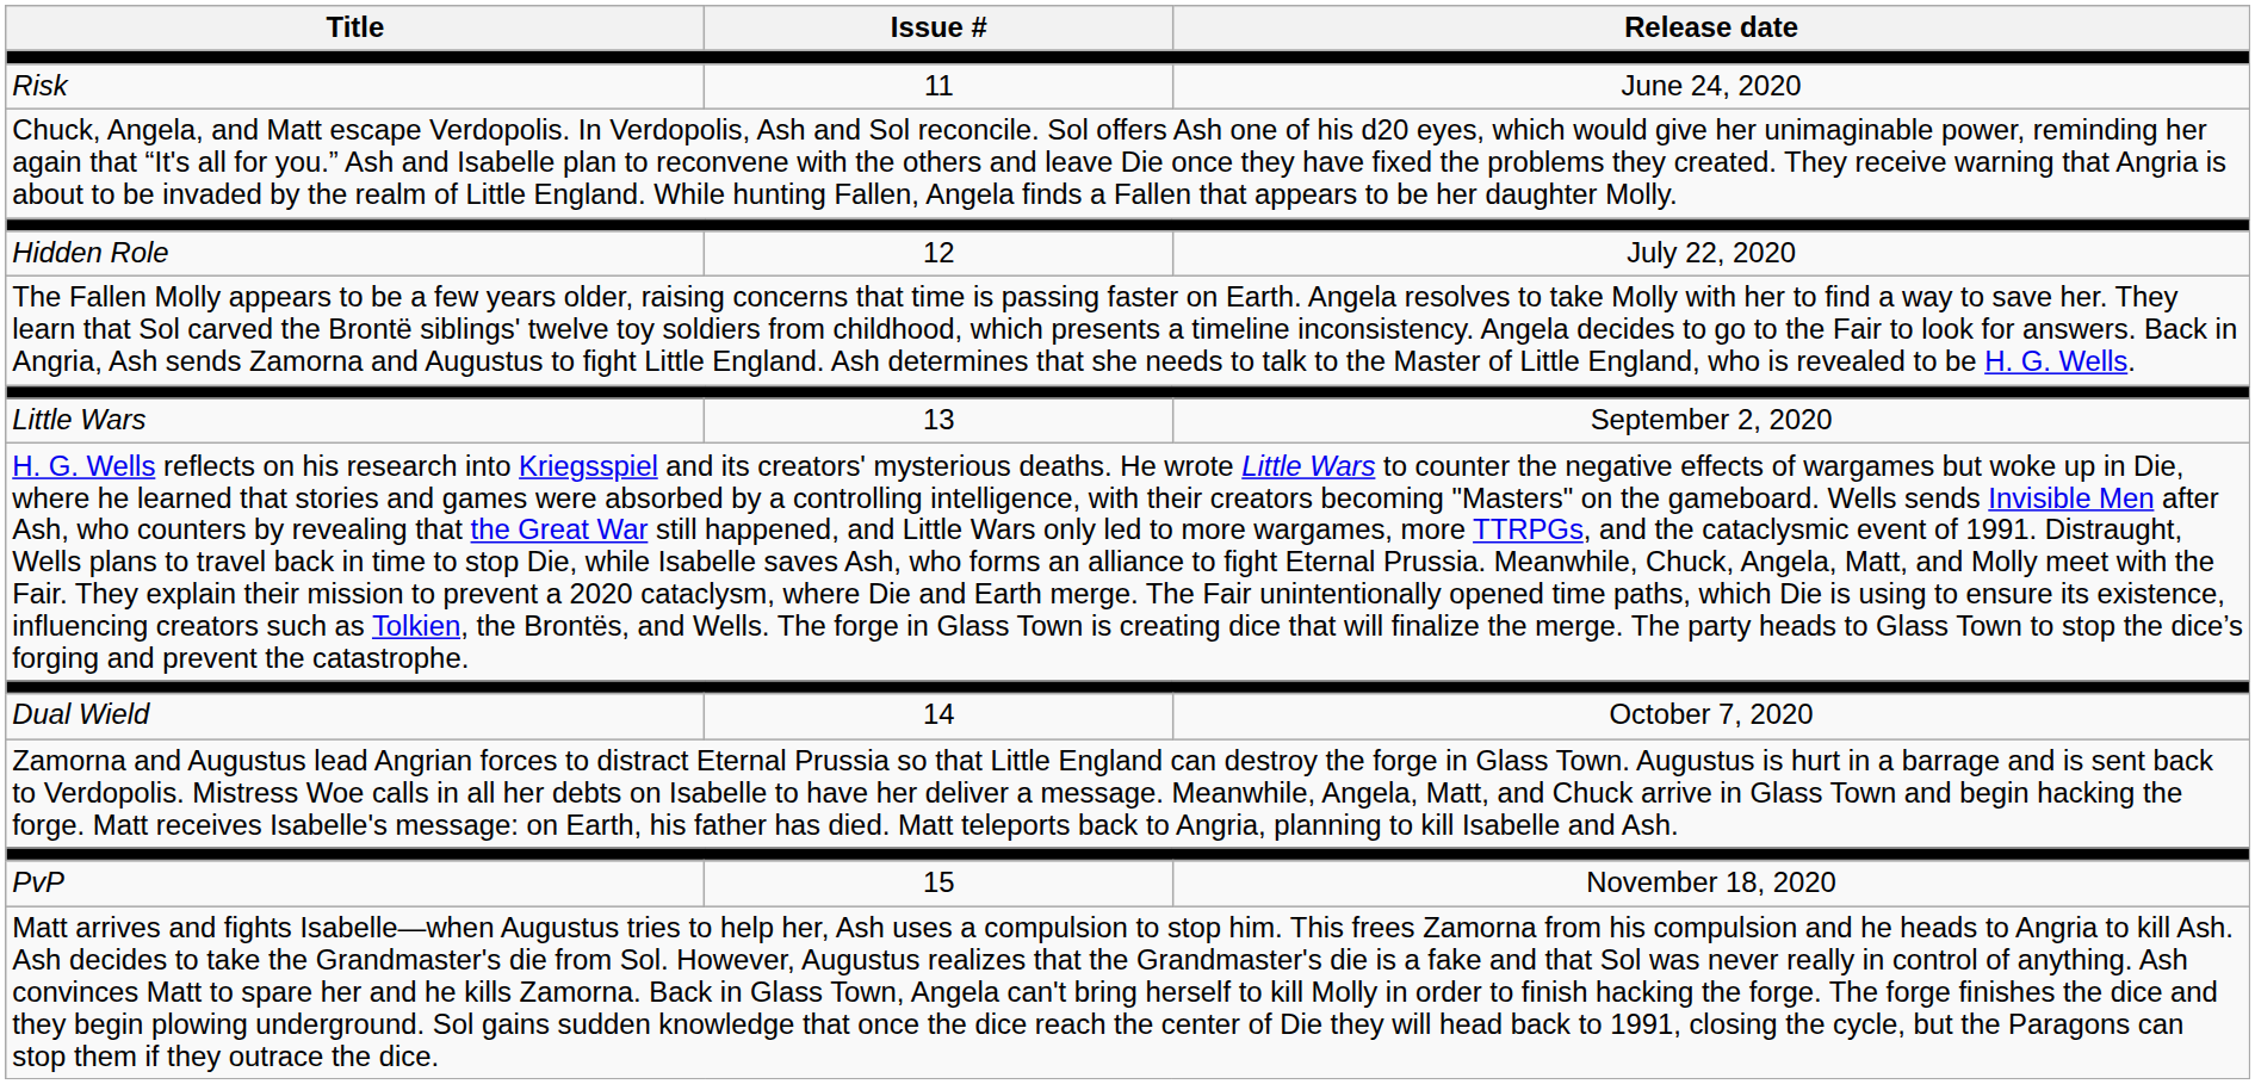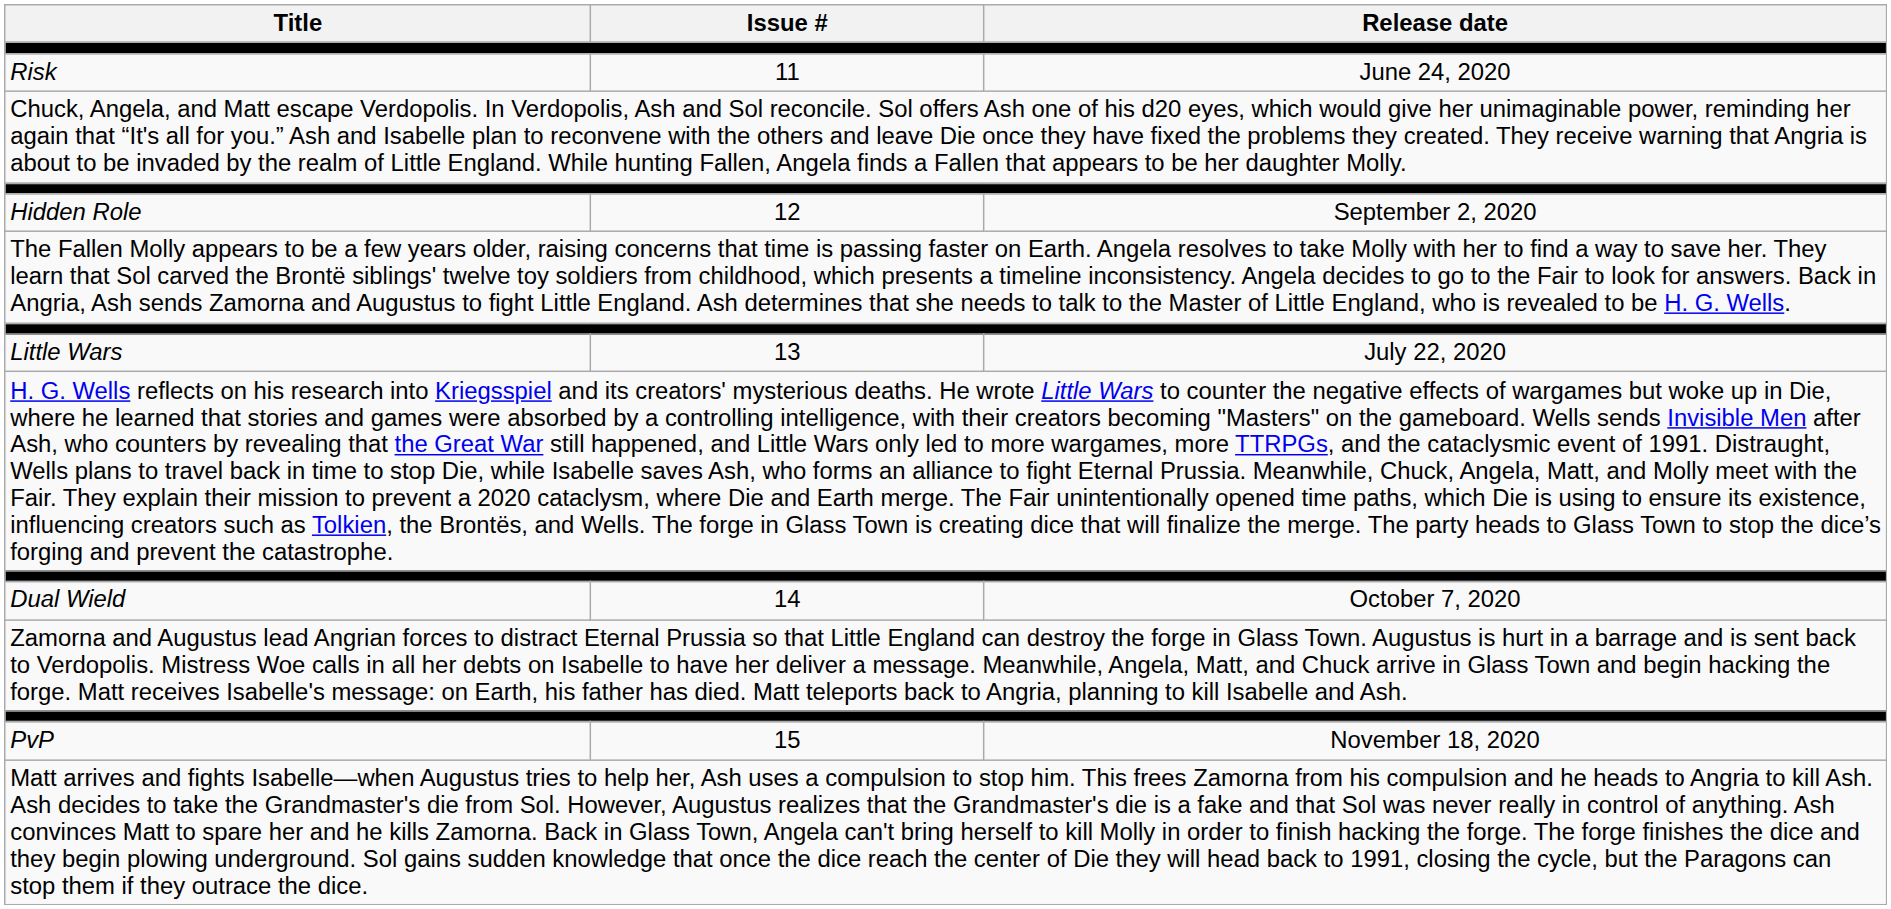 <table class="wikitable" style="width:100%;">
 <tr>
 <th>Title</th>
 <th>Issue #</th>
 <th>Release date</th>
 </tr>
 <tr>
 <td colspan="6" style="background:#000000;"></td>
 </tr>
 <tr>
 <td><em>Risk</em></td>
 <td style="text-align:center;">11</td>
 <td style="text-align:center;">June 24, 2020</td>
 </tr>
 <tr>
 <td colspan="6">Chuck, Angela, and Matt escape Verdopolis. In Verdopolis, Ash and Sol reconcile. Sol offers Ash one of his d20 eyes, which would give her unimaginable power, reminding her again that “It's all for you.” Ash and Isabelle plan to reconvene with the others and leave Die once they have fixed the problems they created. They receive warning that Angria is about to be invaded by the realm of Little England. While hunting Fallen, Angela finds a Fallen that appears to be her daughter Molly.</td>
 </tr>
 <tr>
 <td colspan="6" style="background:#000000;"></td>
 </tr>
 <tr>
 <td><em>Hidden Role</em></td>
 <td style="text-align:center;">12</td>
-<td style="text-align:center;">July 22, 2020</td>
+<td style="text-align:center;">September 2, 2020</td>
 </tr>
 <tr>
 <td colspan="6">The Fallen Molly appears to be a few years older, raising concerns that time is passing faster on Earth. Angela resolves to take Molly with her to find a way to save her. They learn that Sol carved the Brontë siblings' twelve toy soldiers from childhood, which presents a timeline inconsistency. Angela decides to go to the Fair to look for answers. Back in Angria, Ash sends Zamorna and Augustus to fight Little England. Ash determines that she needs to talk to the Master of Little England, who is revealed to be <a href='#'>H. G. Wells</a>.</td>
 </tr>
 <tr>
 <td colspan="6" style="background:#000000;"></td>
 </tr>
 <tr>
 <td><em>Little Wars</em></td>
 <td style="text-align:center;">13</td>
-<td style="text-align:center;">September 2, 2020</td>
+<td style="text-align:center;">July 22, 2020</td>
 </tr>
 <tr>
 <td colspan="6"><a href='#'>H. G. Wells</a> reflects on his research into <a href='#'>Kriegsspiel</a> and its creators' mysterious deaths. He wrote <em><a href='#'>Little Wars</a></em> to counter the negative effects of wargames but woke up in Die, where he learned that stories and games were absorbed by a controlling intelligence, with their creators becoming "Masters" on the gameboard. Wells sends <a href='#'>Invisible Men</a> after Ash, who counters by revealing that <a href='#'>the Great War</a> still happened, and Little Wars only led to more wargames, more <a href='#'>TTRPGs</a>, and the cataclysmic event of 1991. Distraught, Wells plans to travel back in time to stop Die, while Isabelle saves Ash, who forms an alliance to fight Eternal Prussia. Meanwhile, Chuck, Angela, Matt, and Molly meet with the Fair. They explain their mission to prevent a 2020 cataclysm, where Die and Earth merge. The Fair unintentionally opened time paths, which Die is using to ensure its existence, influencing creators such as <a href='#'>Tolkien</a>, the Brontës, and Wells. The forge in Glass Town is creating dice that will finalize the merge. The party heads to Glass Town to stop the dice’s forging and prevent the catastrophe.</td>
 </tr>
 <tr>
 <td colspan="6" style="background:#000000;"></td>
 </tr>
 <tr>
 <td><em>Dual Wield</em></td>
 <td style="text-align:center;">14</td>
 <td style="text-align:center;">October 7, 2020</td>
 </tr>
 <tr>
 <td colspan="6">Zamorna and Augustus lead Angrian forces to distract Eternal Prussia so that Little England can destroy the forge in Glass Town. Augustus is hurt in a barrage and is sent back to Verdopolis. Mistress Woe calls in all her debts on Isabelle to have her deliver a message. Meanwhile, Angela, Matt, and Chuck arrive in Glass Town and begin hacking the forge. Matt receives Isabelle's message: on Earth, his father has died. Matt teleports back to Angria, planning to kill Isabelle and Ash.</td>
 </tr>
 <tr>
 <td colspan="6" style="background:#000000;"></td>
 </tr>
 <tr>
 <td><em>PvP</em></td>
 <td style="text-align:center;">15</td>
 <td style="text-align:center;">November 18, 2020</td>
 </tr>
 <tr>
 <td colspan="6">Matt arrives and fights Isabelle—when Augustus tries to help her, Ash uses a compulsion to stop him. This frees Zamorna from his compulsion and he heads to Angria to kill Ash. Ash decides to take the Grandmaster's die from Sol. However, Augustus realizes that the Grandmaster's die is a fake and that Sol was never really in control of anything. Ash convinces Matt to spare her and he kills Zamorna. Back in Glass Town, Angela can't bring herself to kill Molly in order to finish hacking the forge. The forge finishes the dice and they begin plowing underground. Sol gains sudden knowledge that once the dice reach the center of Die they will head back to 1991, closing the cycle, but the Paragons can stop them if they outrace the dice.</td>
 </tr>
 </table>
